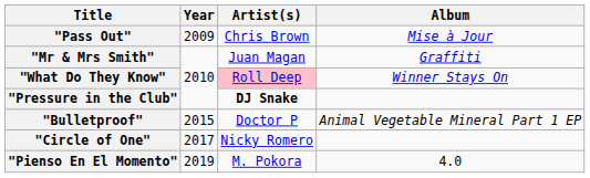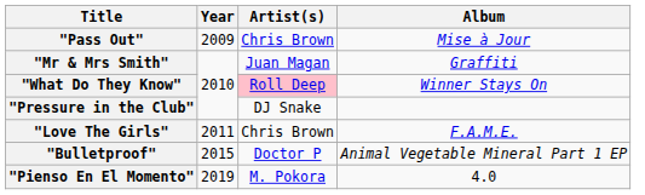 <table class="wikitable plainrowheaders" style="text-align:center;">
 <tr>
 <th scope="col">Title</th>
 <th scope="col">Year</th>
 <th scope="col">Artist(s)</th>
 <th scope="col">Album</th>
 </tr>
 <tr>
 <th scope="row">"Pass Out"</th>
 <td>2009</td>
 <td><a href='#'>Chris Brown</a></td>
 <td><em><a href='#'>Mise à Jour</a></em></td>
 </tr>
 <tr>
 <th scope="row">"Mr & Mrs Smith"</th>
 <td rowspan="3">2010</td>
 <td><a href='#'>Juan Magan</a></td>
 <td><em><a href='#'>Graffiti</a></em></td>
 </tr>
 <tr>
 <th scope="row">"What Do They Know"</th>
 <td style="background: pink;"><a href='#'>Roll Deep</a></td>
 <td><em><a href='#'>Winner Stays On</a></em></td>
 </tr>
 <tr>
 <th scope="row">"Pressure in the Club"</th>
-<td><strong>DJ Snake</strong></td>
+<td>DJ Snake</td>
 <td></td>
+</tr>
+<tr>
+<th scope="row">"Love The Girls"</th>
+<td rowspan="1">2011</td>
+<td>Chris Brown</td>
+<td><em><a href='#'>F.A.M.E.</a></em></td>
 </tr>
 <tr>
 <th scope="row">"Bulletproof"</th>
 <td>2015</td>
 <td><a href='#'>Doctor P</a></td>
 <td><em>Animal Vegetable Mineral Part 1 EP</em></td>
 </tr>
 <tr>
-<th scope="row">"Circle of One"</th>
-<td>2017</td>
-<td><a href='#'>Nicky Romero</a></td>
-<td></td>
-</tr>
-<tr>
 <th scope="row">"Pienso En El Momento"</th>
 <td>2019</td>
 <td><a href='#'>M. Pokora</a></td>
 <td>4.0</td>
 </tr>
 </table>
